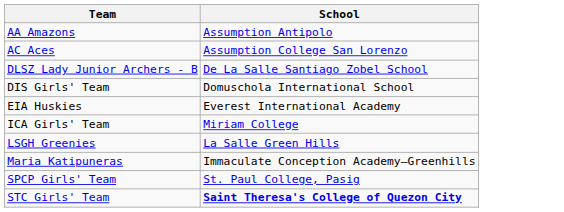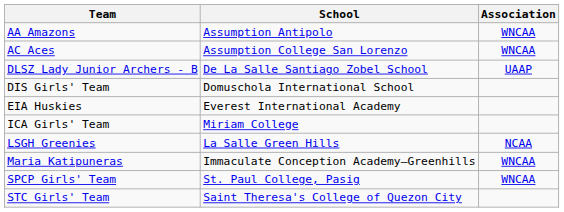 <table class="wikitable sortable">
 <tr>
 <th>Team</th>
 <th>School</th>
+<th>Association</th>
 </tr>
 <tr>
 <td><a href='#'>AA Amazons</a></td>
 <td><a href='#'>Assumption Antipolo</a></td>
+<td align=center><a href='#'>WNCAA</a></td>
 </tr>
 <tr>
 <td><a href='#'>AC Aces</a></td>
 <td><a href='#'>Assumption College San Lorenzo</a></td>
+<td align=center><a href='#'>WNCAA</a></td>
 </tr>
 <tr>
 <td><a href='#'>DLSZ Lady Junior Archers - B</a></td>
 <td><a href='#'>De La Salle Santiago Zobel School</a></td>
+<td align=center><a href='#'>UAAP</a></td>
 </tr>
 <tr>
 <td>DIS Girls' Team</td>
 <td>Domuschola International School</td>
+<td></td>
 </tr>
 <tr>
 <td>EIA Huskies</td>
 <td>Everest International Academy</td>
+<td align=center></td>
 </tr>
 <tr>
 <td>ICA Girls' Team</td>
 <td><a href='#'>Miriam College</a></td>
+<td></td>
 </tr>
 <tr>
 <td><a href='#'>LSGH Greenies</a></td>
 <td><a href='#'>La Salle Green Hills</a></td>
+<td align=center><a href='#'>NCAA</a></td>
 </tr>
 <tr>
 <td><a href='#'>Maria Katipuneras</a></td>
 <td>Immaculate Conception Academy–Greenhills</td>
+<td align=center><a href='#'>WNCAA</a></td>
 </tr>
 <tr>
 <td><a href='#'>SPCP Girls' Team</a></td>
 <td><a href='#'>St. Paul College, Pasig</a></td>
+<td align=center><a href='#'>WNCAA</a></td>
 </tr>
 <tr>
 <td><a href='#'>STC Girls' Team</a></td>
-<td><strong><a href='#'>Saint Theresa's College of Quezon City</a></strong></td>
+<td><a href='#'>Saint Theresa's College of Quezon City</a></td>
+<td></td>
 </tr>
 </table>
